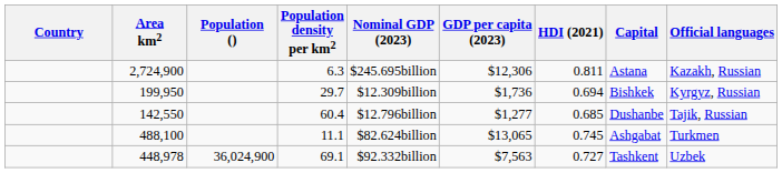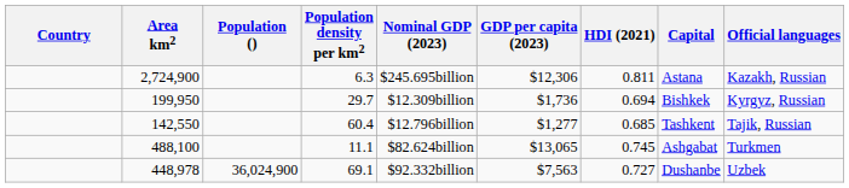 <table class="wikitable sortable">
 <tr style="background:#ececec;">
 <th scope="col" style="width:120px;"><a href='#'>Country</a></th>
 <th scope="col" style="width:80px;"><a href='#'>Area</a><br>km<sup>2</sup></th>
 <th scope="col" style="width:100px;"><a href='#'>Population</a><br>()</th>
 <th scope="col" style="width:50px;"><a href='#'>Population density</a><br>per km<sup>2</sup></th>
 <th scope="col" style="width:100px;"><a href='#'>Nominal GDP</a> (2023)<br></th>
 <th><a href='#'>GDP per capita</a><br> (2023)</th>
 <th><a href='#'>HDI</a> (2021)</th>
 <th><a href='#'>Capital</a></th>
 <th><a href='#'>Official languages</a></th>
 </tr>
 <tr>
 <td style="text-align:left;"></td>
 <td style="text-align:right;">2,724,900</td>
 <td style="text-align:right;"></td>
 <td style="text-align:right;">6.3</td>
 <td style="text-align:right;">$245.695billion</td>
 <td style="text-align:right;">$12,306</td>
 <td style="text-align:right;">0.811</td>
 <td style="text-align:left;"><a href='#'>Astana</a></td>
 <td style="text-align:left;"><a href='#'>Kazakh</a>, <a href='#'>Russian</a></td>
 </tr>
 <tr>
 <td style="text-align:left;"></td>
 <td style="text-align:right;">199,950</td>
 <td style="text-align:right;"></td>
 <td style="text-align:right;">29.7</td>
 <td style="text-align:right;">$12.309billion</td>
 <td style="text-align:right;">$1,736</td>
 <td style="text-align:right;">0.694</td>
 <td style="text-align:left;"><a href='#'>Bishkek</a></td>
 <td style="text-align:left;"><a href='#'>Kyrgyz</a>, <a href='#'>Russian</a></td>
 </tr>
 <tr>
 <td style="text-align:left;"></td>
 <td style="text-align:right;">142,550</td>
 <td style="text-align:right;"></td>
 <td style="text-align:right;">60.4</td>
 <td style="text-align:right;">$12.796billion</td>
 <td style="text-align:right;">$1,277</td>
 <td style="text-align:right;">0.685</td>
-<td style="text-align:left;"><a href='#'>Dushanbe</a></td>
+<td style="text-align:left;"><a href='#'>Tashkent</a></td>
 <td style="text-align:left;"><a href='#'>Tajik</a>, <a href='#'>Russian</a></td>
 </tr>
 <tr>
 <td style="text-align:left;"></td>
 <td style="text-align:right;">488,100</td>
 <td style="text-align:right;"></td>
 <td style="text-align:right;">11.1</td>
 <td style="text-align:right;">$82.624billion</td>
 <td style="text-align:right;">$13,065</td>
 <td style="text-align:right;">0.745</td>
 <td style="text-align:left;"><a href='#'>Ashgabat</a></td>
 <td style="text-align:left;"><a href='#'>Turkmen</a></td>
 </tr>
 <tr>
 <td style="text-align:left;"></td>
 <td style="text-align:right;">448,978</td>
 <td style="text-align:right;">36,024,900</td>
 <td style="text-align:right;">69.1</td>
 <td style="text-align:right;">$92.332billion</td>
 <td style="text-align:right;">$7,563</td>
 <td style="text-align:right;">0.727</td>
-<td style="text-align:left;"><a href='#'>Tashkent</a></td>
+<td style="text-align:left;"><a href='#'>Dushanbe</a></td>
 <td style="text-align:left;"><a href='#'>Uzbek</a></td>
 </tr>
 </table>
